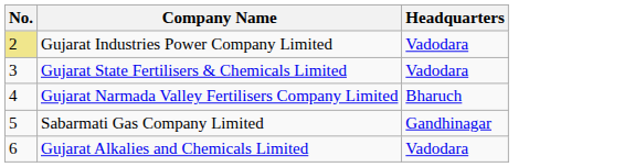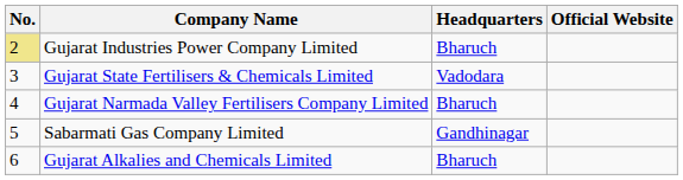 <table class="wikitable">
 <tr>
 <th>No.</th>
 <th>Company Name</th>
 <th>Headquarters</th>
+<th>Official Website</th>
 </tr>
 <tr>
 <td style="background: khaki;">2</td>
 <td>Gujarat Industries Power Company Limited</td>
-<td><a href='#'>Vadodara</a></td>
+<td><a href='#'>Bharuch</a></td>
+<td></td>
 </tr>
 <tr>
 <td>3</td>
 <td><a href='#'>Gujarat State Fertilisers & Chemicals Limited</a></td>
 <td><a href='#'>Vadodara</a></td>
+<td></td>
 </tr>
 <tr>
 <td>4</td>
 <td><a href='#'>Gujarat Narmada Valley Fertilisers Company Limited</a></td>
 <td><a href='#'>Bharuch</a></td>
+<td></td>
 </tr>
 <tr>
 <td>5</td>
 <td>Sabarmati Gas Company Limited</td>
 <td><a href='#'>Gandhinagar</a></td>
+<td></td>
 </tr>
 <tr>
 <td>6</td>
 <td><a href='#'>Gujarat Alkalies and Chemicals Limited</a></td>
-<td><a href='#'>Vadodara</a></td>
+<td><a href='#'>Bharuch</a></td>
+<td></td>
 </tr>
 </table>
